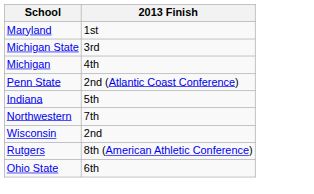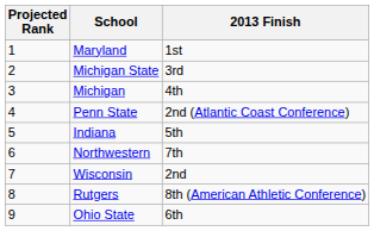 <table class="wikitable sortable" style="text-align: left;">
 <tr>
+<th>Projected<br>Rank</th>
 <th>School</th>
 <th>2013 Finish</th>
 </tr>
 <tr>
+<td>1</td>
 <td><a href='#'>Maryland</a></td>
 <td>1st</td>
 </tr>
 <tr>
+<td>2</td>
 <td><a href='#'>Michigan State</a></td>
 <td>3rd</td>
 </tr>
 <tr>
+<td>3</td>
 <td><a href='#'>Michigan</a></td>
 <td>4th</td>
 </tr>
 <tr>
+<td>4</td>
 <td><a href='#'>Penn State</a></td>
 <td>2nd (<a href='#'>Atlantic Coast Conference</a>)</td>
 </tr>
 <tr>
+<td>5</td>
 <td><a href='#'>Indiana</a></td>
 <td>5th</td>
 </tr>
 <tr>
+<td>6</td>
 <td><a href='#'>Northwestern</a></td>
 <td>7th</td>
 </tr>
 <tr>
+<td>7</td>
 <td><a href='#'>Wisconsin</a></td>
 <td>2nd</td>
 </tr>
 <tr>
+<td>8</td>
 <td><a href='#'>Rutgers</a></td>
 <td>8th (<a href='#'>American Athletic Conference</a>)</td>
 </tr>
 <tr>
+<td>9</td>
 <td><a href='#'>Ohio State</a></td>
 <td>6th</td>
 </tr>
 </table>
